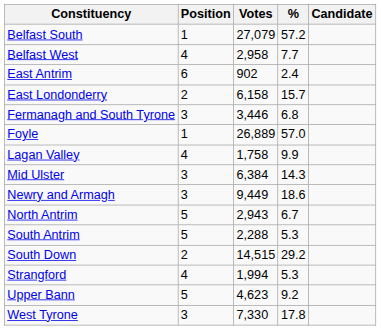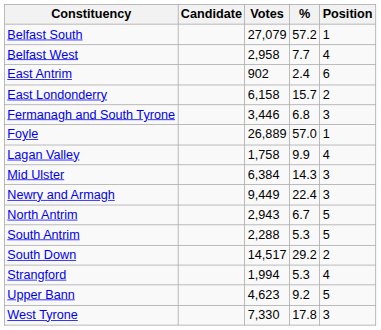 <table class="wikitable sortable">
 <tr>
 <th>Constituency</th>
-<th>Position</th>
+<th>Candidate</th>
 <th>Votes</th>
 <th>%</th>
-<th>Candidate</th>
+<th>Position</th>
 </tr>
 <tr>
 <td><a href='#'>Belfast South</a></td>
-<td>1</td>
+<td></td>
 <td>27,079</td>
 <td>57.2</td>
-<td></td>
+<td>1</td>
 </tr>
 <tr>
 <td><a href='#'>Belfast West</a></td>
-<td>4</td>
+<td></td>
 <td>2,958</td>
 <td>7.7</td>
-<td></td>
+<td>4</td>
 </tr>
 <tr>
 <td><a href='#'>East Antrim</a></td>
-<td>6</td>
+<td></td>
 <td>902</td>
 <td>2.4</td>
-<td></td>
+<td>6</td>
 </tr>
 <tr>
 <td><a href='#'>East Londonderry</a></td>
-<td>2</td>
+<td></td>
 <td>6,158</td>
 <td>15.7</td>
-<td></td>
+<td>2</td>
 </tr>
 <tr>
 <td><a href='#'>Fermanagh and South Tyrone</a></td>
-<td>3</td>
+<td></td>
 <td>3,446</td>
 <td>6.8</td>
-<td></td>
+<td>3</td>
 </tr>
 <tr>
 <td><a href='#'>Foyle</a></td>
-<td>1</td>
+<td></td>
 <td>26,889</td>
 <td>57.0</td>
-<td></td>
+<td>1</td>
 </tr>
 <tr>
 <td><a href='#'>Lagan Valley</a></td>
-<td>4</td>
+<td></td>
 <td>1,758</td>
 <td>9.9</td>
-<td></td>
+<td>4</td>
 </tr>
 <tr>
 <td><a href='#'>Mid Ulster</a></td>
-<td>3</td>
+<td></td>
 <td>6,384</td>
 <td>14.3</td>
-<td></td>
+<td>3</td>
 </tr>
 <tr>
 <td><a href='#'>Newry and Armagh</a></td>
+<td></td>
+<td>9,449</td>
+<td>22.4</td>
 <td>3</td>
-<td>9,449</td>
-<td>18.6</td>
-<td></td>
 </tr>
 <tr>
 <td><a href='#'>North Antrim</a></td>
-<td>5</td>
+<td></td>
 <td>2,943</td>
 <td>6.7</td>
-<td></td>
+<td>5</td>
 </tr>
 <tr>
 <td><a href='#'>South Antrim</a></td>
-<td>5</td>
+<td></td>
 <td>2,288</td>
 <td>5.3</td>
-<td></td>
+<td>5</td>
 </tr>
 <tr>
 <td><a href='#'>South Down</a></td>
+<td></td>
+<td>14,517</td>
+<td>29.2</td>
 <td>2</td>
-<td>14,515</td>
-<td>29.2</td>
-<td></td>
 </tr>
 <tr>
 <td><a href='#'>Strangford</a></td>
-<td>4</td>
+<td></td>
 <td>1,994</td>
 <td>5.3</td>
-<td></td>
+<td>4</td>
 </tr>
 <tr>
 <td><a href='#'>Upper Bann</a></td>
-<td>5</td>
+<td></td>
 <td>4,623</td>
 <td>9.2</td>
-<td></td>
+<td>5</td>
 </tr>
 <tr>
 <td><a href='#'>West Tyrone</a></td>
-<td>3</td>
+<td></td>
 <td>7,330</td>
 <td>17.8</td>
-<td></td>
+<td>3</td>
 </tr>
 </table>
